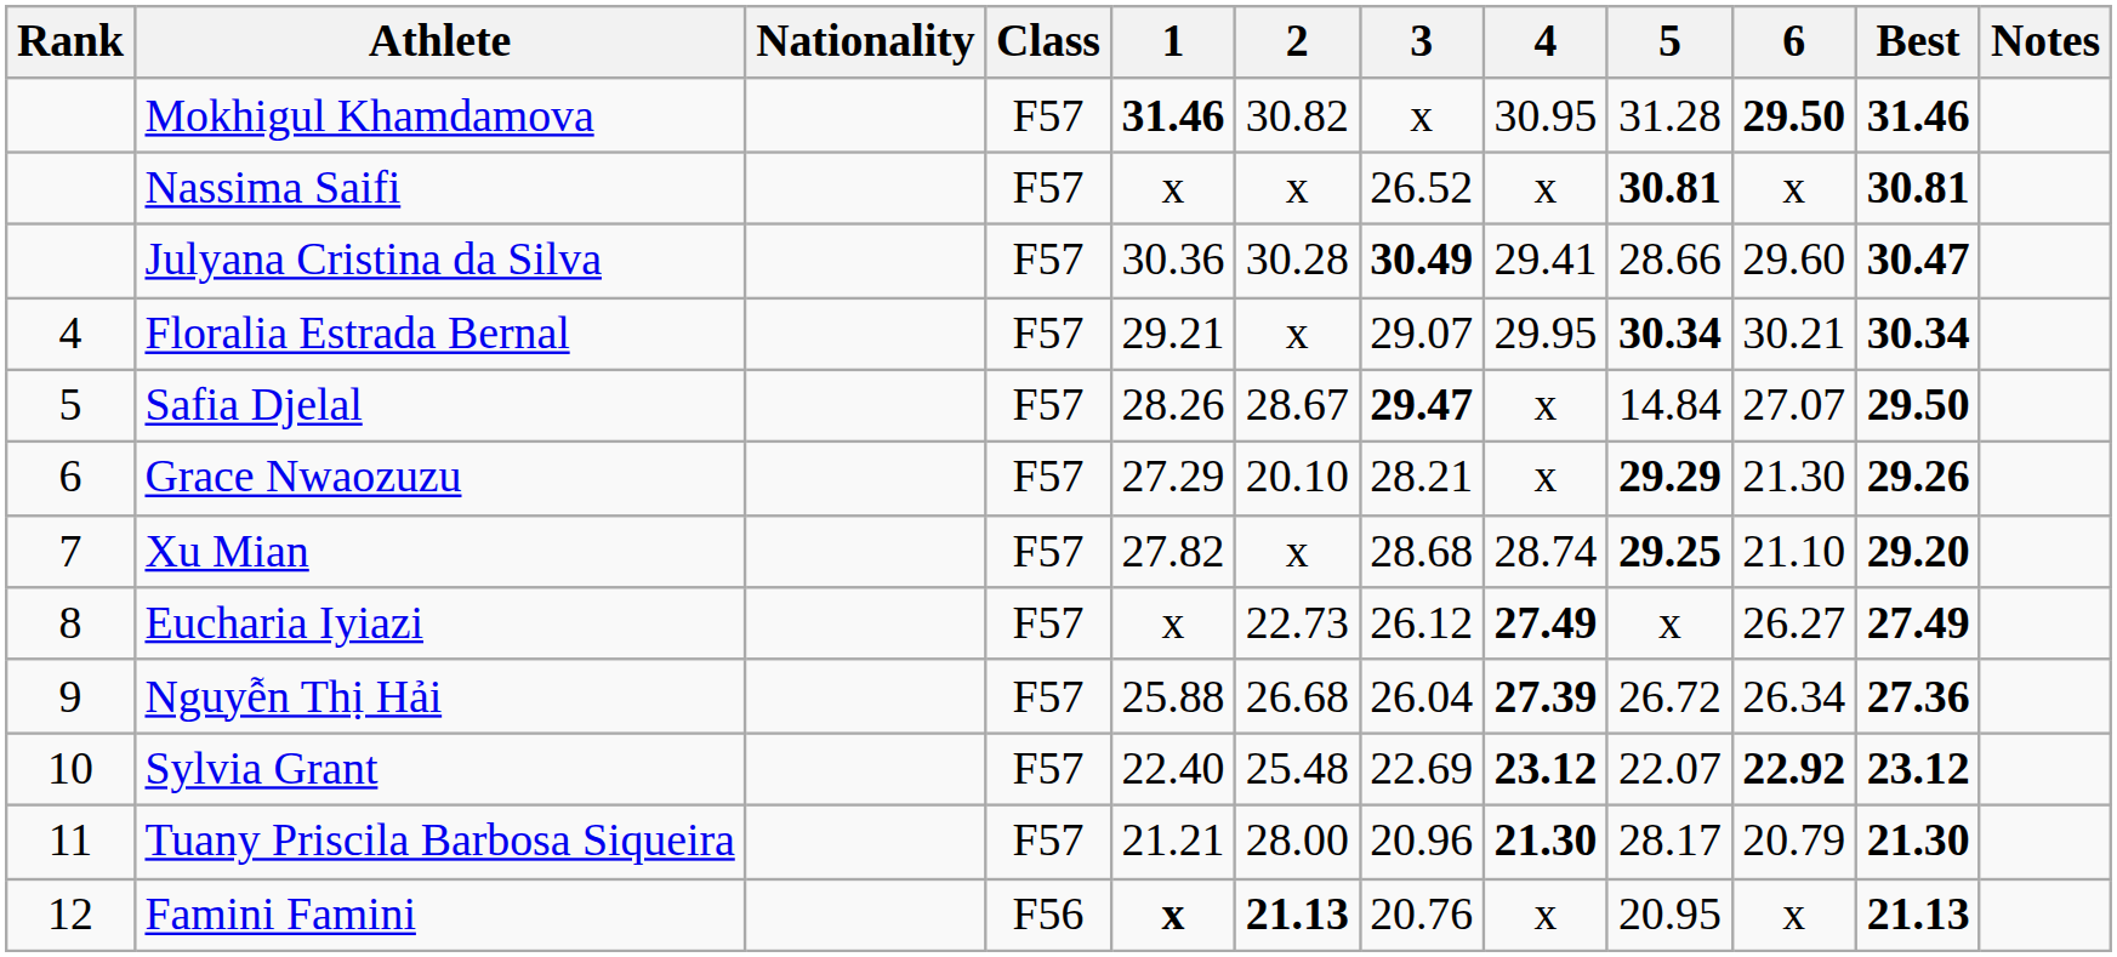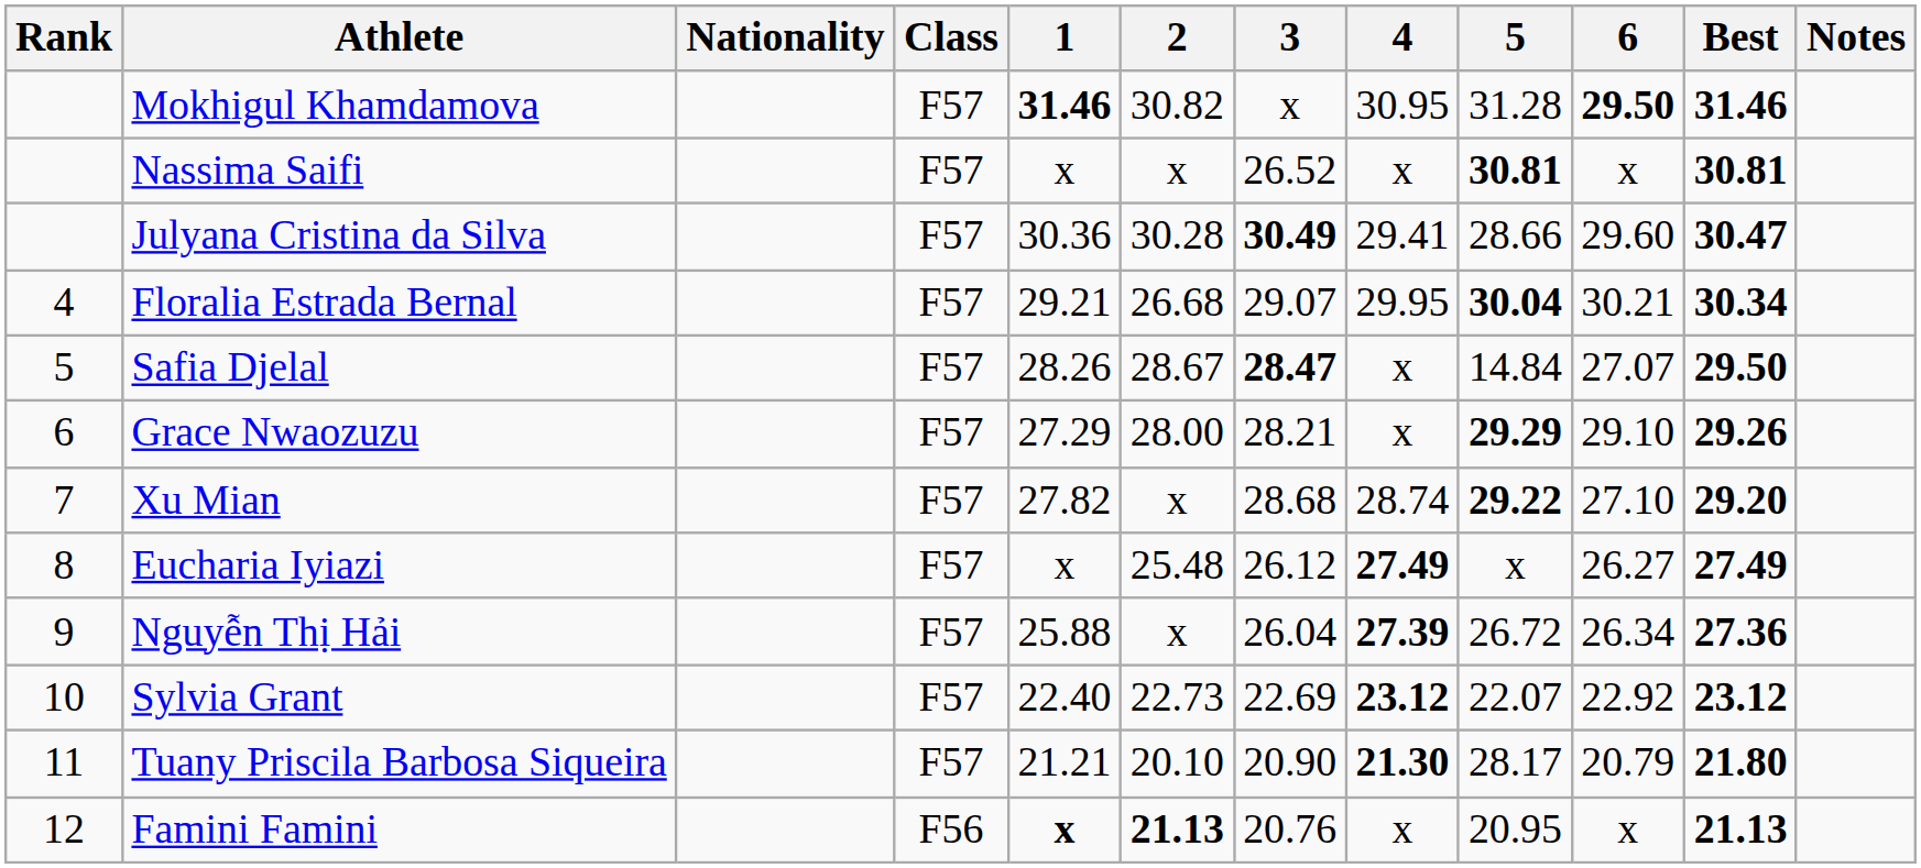 <table class="wikitable sortable" style="text-align:center">
 <tr>
 <th>Rank</th>
 <th>Athlete</th>
 <th>Nationality</th>
 <th>Class</th>
 <th>1</th>
 <th>2</th>
 <th>3</th>
 <th>4</th>
 <th>5</th>
 <th>6</th>
 <th>Best</th>
 <th>Notes</th>
 </tr>
 <tr>
 <td></td>
 <td align="left"><a href='#'>Mokhigul Khamdamova</a></td>
 <td align="left"></td>
 <td>F57</td>
 <td><strong>31.46</strong></td>
 <td>30.82</td>
 <td>x</td>
 <td>30.95</td>
 <td>31.28</td>
 <td><strong>29.50</strong></td>
 <td><strong>31.46</strong></td>
 <td></td>
 </tr>
 <tr>
 <td></td>
 <td align="left"><a href='#'>Nassima Saifi</a></td>
 <td align="left"></td>
 <td>F57</td>
 <td>x</td>
 <td>x</td>
 <td>26.52</td>
 <td>x</td>
 <td><strong>30.81</strong></td>
 <td>x</td>
 <td><strong>30.81</strong></td>
 <td></td>
 </tr>
 <tr>
 <td></td>
 <td align="left"><a href='#'>Julyana Cristina da Silva</a></td>
 <td align="left"></td>
 <td>F57</td>
 <td>30.36</td>
 <td>30.28</td>
 <td><strong>30.49</strong></td>
 <td>29.41</td>
 <td>28.66</td>
 <td>29.60</td>
 <td><strong>30.47</strong></td>
 <td></td>
 </tr>
 <tr>
 <td>4</td>
 <td align="left"><a href='#'>Floralia Estrada Bernal</a></td>
 <td align="left"></td>
 <td>F57</td>
 <td>29.21</td>
-<td>x</td>
+<td>26.68</td>
 <td>29.07</td>
 <td>29.95</td>
-<td><strong>30.34</strong></td>
+<td><strong>30.04</strong></td>
 <td>30.21</td>
 <td><strong>30.34</strong></td>
 <td></td>
 </tr>
 <tr>
 <td>5</td>
 <td align="left"><a href='#'>Safia Djelal</a></td>
 <td align="left"></td>
 <td>F57</td>
 <td>28.26</td>
 <td>28.67</td>
-<td><strong>29.47</strong></td>
+<td><strong>28.47</strong></td>
 <td>x</td>
 <td>14.84</td>
 <td>27.07</td>
 <td><strong>29.50</strong></td>
 <td></td>
 </tr>
 <tr>
 <td>6</td>
 <td align="left"><a href='#'>Grace Nwaozuzu</a></td>
 <td align="left"></td>
 <td>F57</td>
 <td>27.29</td>
-<td>20.10</td>
+<td>28.00</td>
 <td>28.21</td>
 <td>x</td>
 <td><strong>29.29</strong></td>
-<td>21.30</td>
+<td>29.10</td>
 <td><strong>29.26</strong></td>
 <td></td>
 </tr>
 <tr>
 <td>7</td>
 <td align="left"><a href='#'>Xu Mian</a></td>
 <td align="left"></td>
 <td>F57</td>
 <td>27.82</td>
 <td>x</td>
 <td>28.68</td>
 <td>28.74</td>
-<td><strong>29.25</strong></td>
-<td>21.10</td>
+<td><strong>29.22</strong></td>
+<td>27.10</td>
 <td><strong>29.20</strong></td>
 <td></td>
 </tr>
 <tr>
 <td>8</td>
 <td align="left"><a href='#'>Eucharia Iyiazi</a></td>
 <td align="left"></td>
 <td>F57</td>
 <td>x</td>
-<td>22.73</td>
+<td>25.48</td>
 <td>26.12</td>
 <td><strong>27.49</strong></td>
 <td>x</td>
 <td>26.27</td>
 <td><strong>27.49</strong></td>
 <td></td>
 </tr>
 <tr>
 <td>9</td>
 <td align="left"><a href='#'>Nguyễn Thị Hải</a></td>
 <td align="left"></td>
 <td>F57</td>
 <td>25.88</td>
-<td>26.68</td>
+<td>x</td>
 <td>26.04</td>
 <td><strong>27.39</strong></td>
 <td>26.72</td>
 <td>26.34</td>
 <td><strong>27.36</strong></td>
 <td></td>
 </tr>
 <tr>
 <td>10</td>
 <td align="left"><a href='#'>Sylvia Grant</a></td>
 <td align="left"></td>
 <td>F57</td>
 <td>22.40</td>
-<td>25.48</td>
+<td>22.73</td>
 <td>22.69</td>
 <td><strong>23.12</strong></td>
 <td>22.07</td>
-<td><strong>22.92</strong></td>
+<td>22.92</td>
 <td><strong>23.12</strong></td>
 <td></td>
 </tr>
 <tr>
 <td>11</td>
 <td align="left"><a href='#'>Tuany Priscila Barbosa Siqueira</a></td>
 <td align="left"></td>
 <td>F57</td>
 <td>21.21</td>
-<td>28.00</td>
-<td>20.96</td>
+<td>20.10</td>
+<td>20.90</td>
 <td><strong>21.30</strong></td>
 <td>28.17</td>
 <td>20.79</td>
-<td><strong>21.30</strong></td>
+<td><strong>21.80</strong></td>
 <td></td>
 </tr>
 <tr>
 <td>12</td>
 <td align="left"><a href='#'>Famini Famini</a></td>
 <td align="left"></td>
 <td>F56</td>
 <td><strong>x</strong></td>
 <td><strong>21.13</strong></td>
 <td>20.76</td>
 <td>x</td>
 <td>20.95</td>
 <td>x</td>
 <td><strong>21.13</strong></td>
 <td></td>
 </tr>
 </table>
